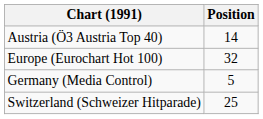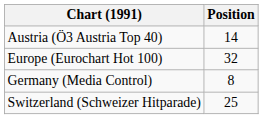 <table class="wikitable sortable">
 <tr>
 <th>Chart (1991)</th>
 <th>Position</th>
 </tr>
 <tr>
 <td>Austria (Ö3 Austria Top 40)</td>
 <td align="center">14</td>
 </tr>
 <tr>
 <td>Europe (Eurochart Hot 100)</td>
 <td align="center">32</td>
 </tr>
 <tr>
 <td>Germany (Media Control)</td>
-<td align="center">5</td>
+<td align="center">8</td>
 </tr>
 <tr>
 <td>Switzerland (Schweizer Hitparade)</td>
 <td align="center">25</td>
 </tr>
 </table>
